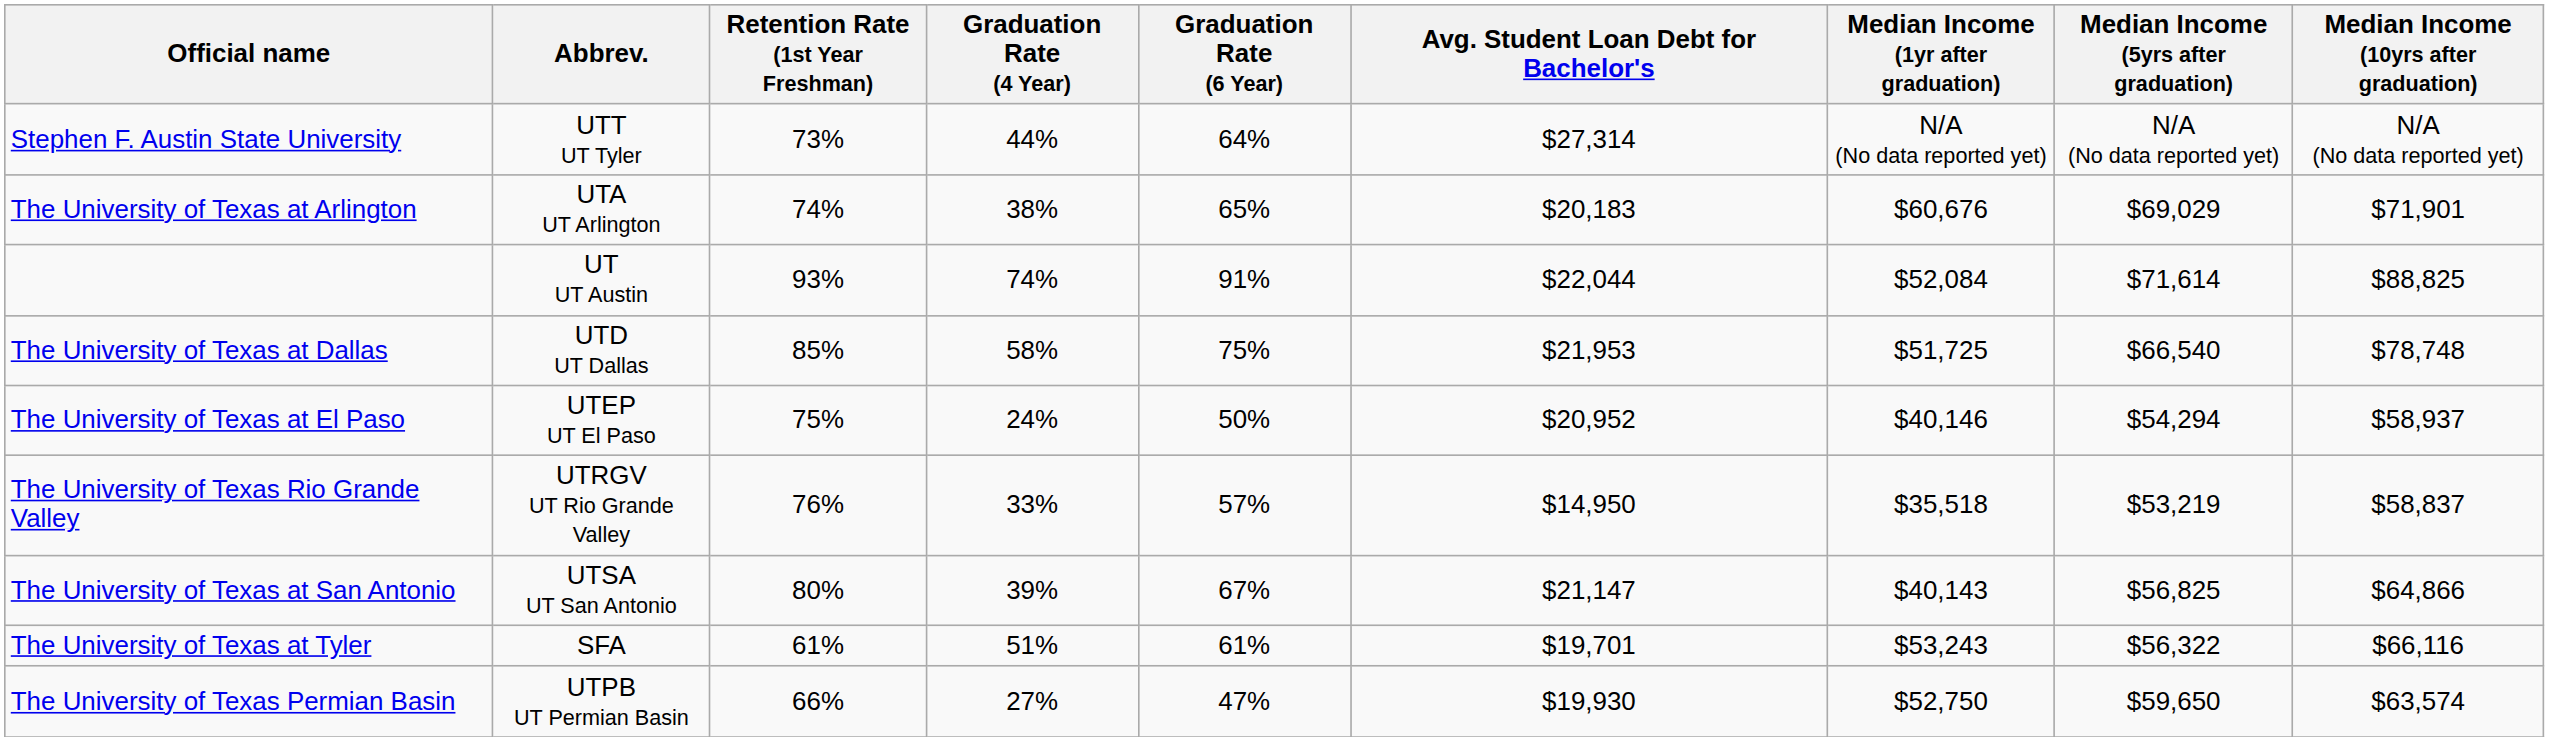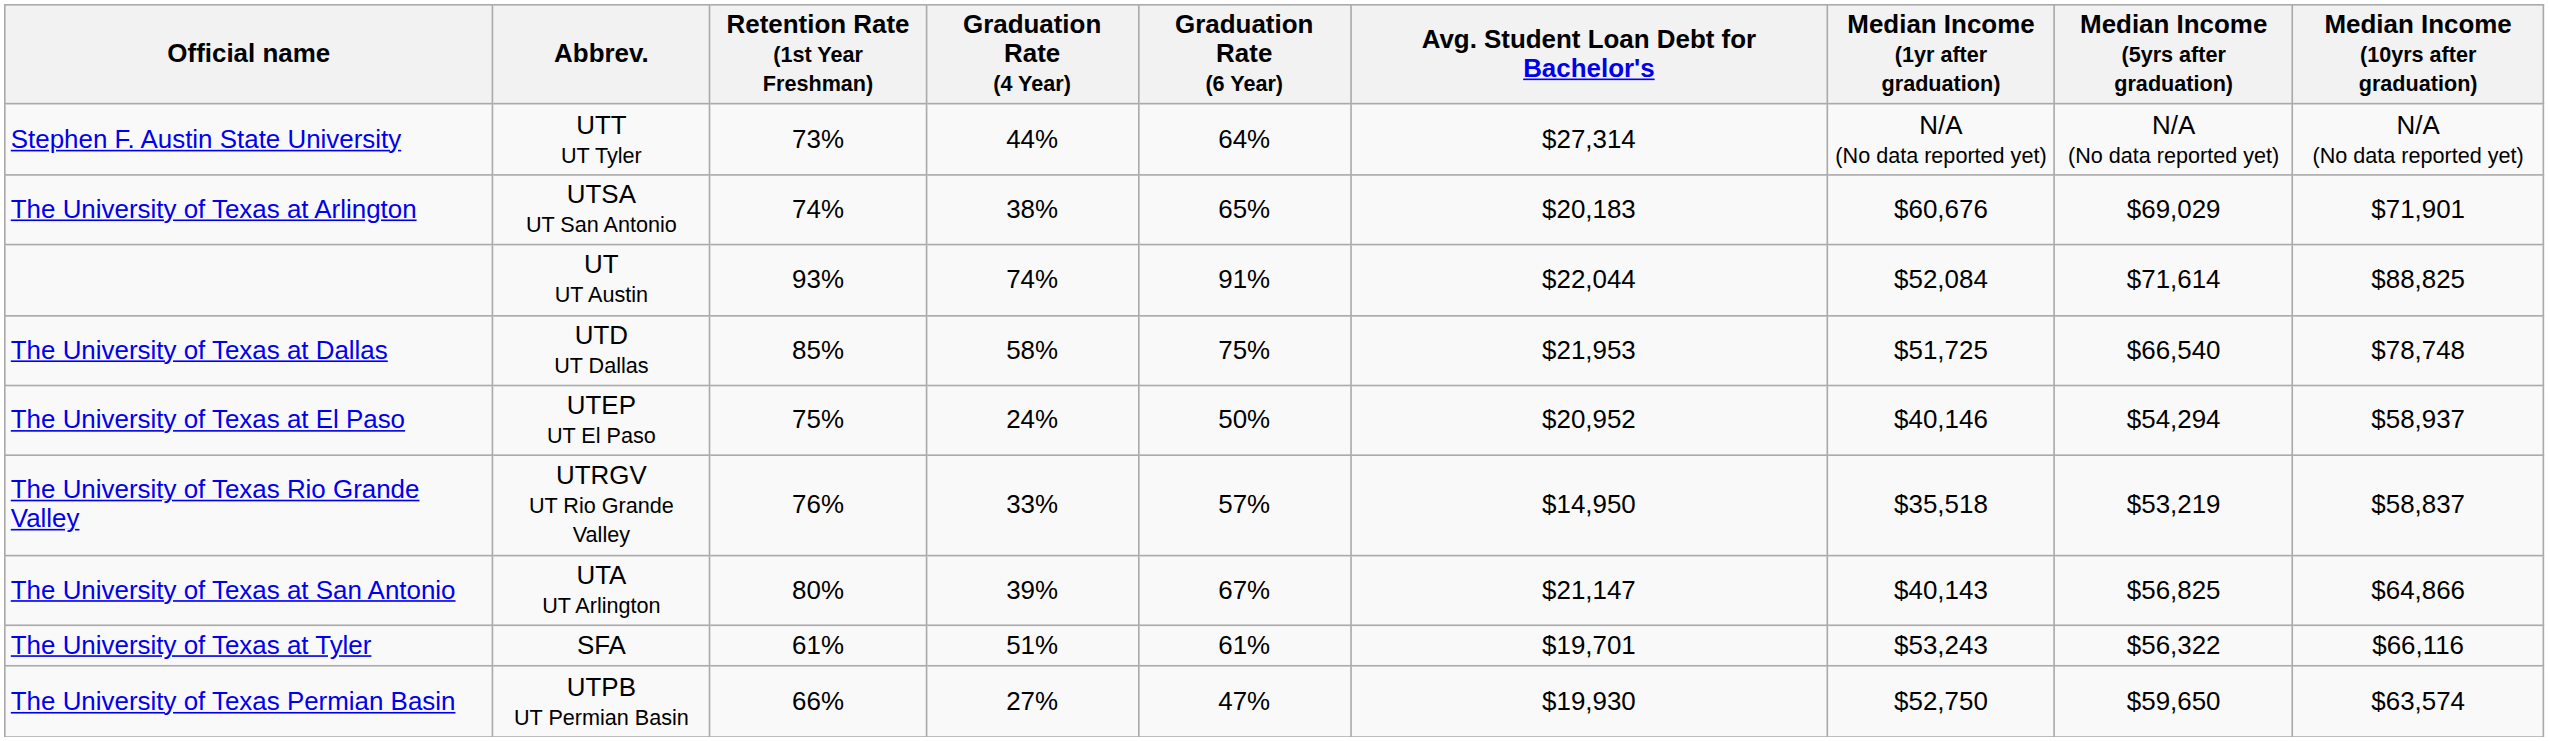 <table class="wikitable sortable" style="text-align:left;">
 <tr>
 <th>Official name</th>
 <th>Abbrev.</th>
 <th>Retention Rate<br><small>(1st Year Freshman)</small></th>
 <th>Graduation Rate<br><small>(4 Year)</small></th>
 <th>Graduation Rate<br><small>(6 Year)</small></th>
 <th>Avg. Student Loan Debt for <a href='#'>Bachelor's</a></th>
 <th>Median Income<br><small>(1yr after graduation)</small></th>
 <th>Median Income<br><small>(5yrs after graduation)</small></th>
 <th>Median Income<br><small>(10yrs after graduation)</small></th>
 </tr>
 <tr>
 <td><a href='#'>Stephen F. Austin State University</a></td>
 <td style="text-align:center;">UTT<br><small>UT Tyler</small></td>
 <td style="text-align:center;">73%</td>
 <td style="text-align:center;">44%</td>
 <td style="text-align:center;">64%</td>
 <td style="text-align:center;">$27,314</td>
 <td style="text-align:center;">N/A<br><small>(No data reported yet)</small></td>
 <td style="text-align:center;">N/A<br><small>(No data reported yet)</small></td>
 <td style="text-align:center;">N/A<br><small>(No data reported yet)</small></td>
 </tr>
 <tr>
 <td><a href='#'>The University of Texas at Arlington</a></td>
-<td style="text-align:center;">UTA<br><small>UT Arlington</small></td>
+<td style="text-align:center;">UTSA<br><small>UT San Antonio</small></td>
 <td style="text-align:center;">74%</td>
 <td style="text-align:center;">38%</td>
 <td style="text-align:center;">65%</td>
 <td style="text-align:center;">$20,183</td>
 <td style="text-align:center;">$60,676</td>
 <td style="text-align:center;">$69,029</td>
 <td style="text-align:center;">$71,901</td>
 </tr>
 <tr>
 <td></td>
 <td style="text-align:center;">UT<br><small>UT Austin</small></td>
 <td style="text-align:center;">93%</td>
 <td style="text-align:center;">74%</td>
 <td style="text-align:center;">91%</td>
 <td style="text-align:center;">$22,044</td>
 <td style="text-align:center;">$52,084</td>
 <td style="text-align:center;">$71,614</td>
 <td style="text-align:center;">$88,825</td>
 </tr>
 <tr>
 <td><a href='#'>The University of Texas at Dallas</a></td>
 <td style="text-align:center;">UTD<br><small>UT Dallas</small></td>
 <td style="text-align:center;">85%</td>
 <td style="text-align:center;">58%</td>
 <td style="text-align:center;">75%</td>
 <td style="text-align:center;">$21,953</td>
 <td style="text-align:center;">$51,725</td>
 <td style="text-align:center;">$66,540</td>
 <td style="text-align:center;">$78,748</td>
 </tr>
 <tr>
 <td><a href='#'>The University of Texas at El Paso</a></td>
 <td style="text-align:center;">UTEP<br><small>UT El Paso</small></td>
 <td style="text-align:center;">75%</td>
 <td style="text-align:center;">24%</td>
 <td style="text-align:center;">50%</td>
 <td style="text-align:center;">$20,952</td>
 <td style="text-align:center;">$40,146</td>
 <td style="text-align:center;">$54,294</td>
 <td style="text-align:center;">$58,937</td>
 </tr>
 <tr>
 <td><a href='#'>The University of Texas Rio Grande Valley</a></td>
 <td style="text-align:center;">UTRGV<br><small>UT Rio Grande Valley</small></td>
 <td style="text-align:center;">76%</td>
 <td style="text-align:center;">33%</td>
 <td style="text-align:center;">57%</td>
 <td style="text-align:center;">$14,950</td>
 <td style="text-align:center;">$35,518</td>
 <td style="text-align:center;">$53,219</td>
 <td style="text-align:center;">$58,837</td>
 </tr>
 <tr>
 <td><a href='#'>The University of Texas at San Antonio</a></td>
-<td style="text-align:center;">UTSA<br><small>UT San Antonio</small></td>
+<td style="text-align:center;">UTA<br><small>UT Arlington</small></td>
 <td style="text-align:center;">80%</td>
 <td style="text-align:center;">39%</td>
 <td style="text-align:center;">67%</td>
 <td style="text-align:center;">$21,147</td>
 <td style="text-align:center;">$40,143</td>
 <td style="text-align:center;">$56,825</td>
 <td style="text-align:center;">$64,866</td>
 </tr>
 <tr>
 <td><a href='#'>The University of Texas at Tyler</a></td>
 <td style="text-align:center;">SFA</td>
 <td style="text-align:center;">61%</td>
 <td style="text-align:center;">51%</td>
 <td style="text-align:center;">61%</td>
 <td style="text-align:center;">$19,701</td>
 <td style="text-align:center;">$53,243</td>
 <td style="text-align:center;">$56,322</td>
 <td style="text-align:center;">$66,116</td>
 </tr>
 <tr>
 <td><a href='#'>The University of Texas Permian Basin</a></td>
 <td style="text-align:center;">UTPB<br><small>UT Permian Basin</small></td>
 <td style="text-align:center;">66%</td>
 <td style="text-align:center;">27%</td>
 <td style="text-align:center;">47%</td>
 <td style="text-align:center;">$19,930</td>
 <td style="text-align:center;">$52,750</td>
 <td style="text-align:center;">$59,650</td>
 <td style="text-align:center;">$63,574</td>
 </tr>
 </table>
